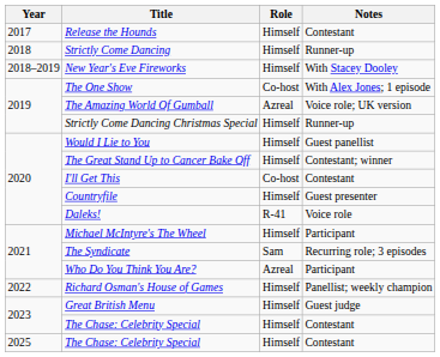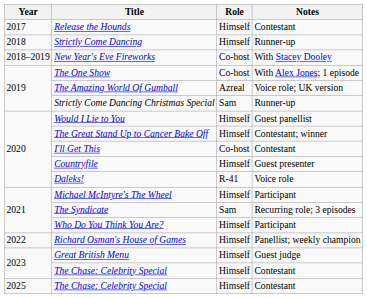 <table class="wikitable sortable">
 <tr>
 <th>Year</th>
 <th>Title</th>
 <th>Role</th>
 <th>Notes</th>
 </tr>
 <tr>
 <td>2017</td>
 <td><em><a href='#'>Release the Hounds</a></em></td>
 <td>Himself</td>
 <td>Contestant</td>
 </tr>
 <tr>
 <td>2018</td>
 <td><em><a href='#'>Strictly Come Dancing</a></em></td>
 <td>Himself</td>
 <td>Runner-up</td>
 </tr>
 <tr>
 <td>2018–2019</td>
 <td><em><a href='#'>New Year's Eve Fireworks</a></em></td>
-<td>Himself</td>
+<td>Co-host</td>
 <td>With <a href='#'>Stacey Dooley</a></td>
 </tr>
 <tr>
 <td rowspan="3">2019</td>
 <td><em><a href='#'>The One Show</a></em></td>
 <td>Co-host</td>
 <td>With <a href='#'>Alex Jones</a>; 1 episode</td>
 </tr>
 <tr>
 <td><em><a href='#'>The Amazing World Of Gumball</a></em></td>
 <td>Azreal</td>
 <td>Voice role; UK version</td>
 </tr>
 <tr>
 <td><em>Strictly Come Dancing Christmas Special</em></td>
-<td>Himself</td>
+<td>Sam</td>
 <td>Runner-up</td>
 </tr>
 <tr>
 <td rowspan="5">2020</td>
 <td><em><a href='#'>Would I Lie to You</a></em></td>
 <td>Himself</td>
 <td>Guest panellist</td>
 </tr>
 <tr>
 <td><em><a href='#'>The Great Stand Up to Cancer Bake Off</a></em></td>
 <td>Himself</td>
 <td>Contestant; winner</td>
 </tr>
 <tr>
 <td><em><a href='#'>I'll Get This</a></em></td>
 <td>Co-host</td>
 <td>Contestant</td>
 </tr>
 <tr>
 <td><em><a href='#'>Countryfile</a></em></td>
 <td>Himself</td>
 <td>Guest presenter</td>
 </tr>
 <tr>
 <td><em><a href='#'>Daleks!</a></em></td>
 <td>R-41</td>
 <td>Voice role</td>
 </tr>
 <tr>
 <td rowspan="3">2021</td>
 <td><em><a href='#'>Michael McIntyre's The Wheel</a></em></td>
 <td>Himself</td>
 <td>Participant</td>
 </tr>
 <tr>
 <td><em><a href='#'>The Syndicate</a></em></td>
 <td>Sam</td>
 <td>Recurring role; 3 episodes</td>
 </tr>
 <tr>
 <td><em><a href='#'>Who Do You Think You Are?</a></em></td>
-<td>Azreal</td>
+<td>Himself</td>
 <td>Participant</td>
 </tr>
 <tr>
 <td>2022</td>
 <td><em><a href='#'>Richard Osman's House of Games</a></em></td>
 <td>Himself</td>
 <td>Panellist; weekly champion</td>
 </tr>
 <tr>
 <td rowspan="2">2023</td>
 <td><em><a href='#'>Great British Menu</a></em></td>
 <td>Himself</td>
 <td>Guest judge</td>
 </tr>
 <tr>
 <td><em><a href='#'>The Chase: Celebrity Special</a></em></td>
 <td>Himself</td>
 <td>Contestant</td>
 </tr>
 <tr>
 <td rowspan="2">2025</td>
 <td><em><a href='#'>The Chase: Celebrity Special</a></em></td>
 <td>Himself</td>
 <td>Contestant</td>
 </tr>
 </table>
